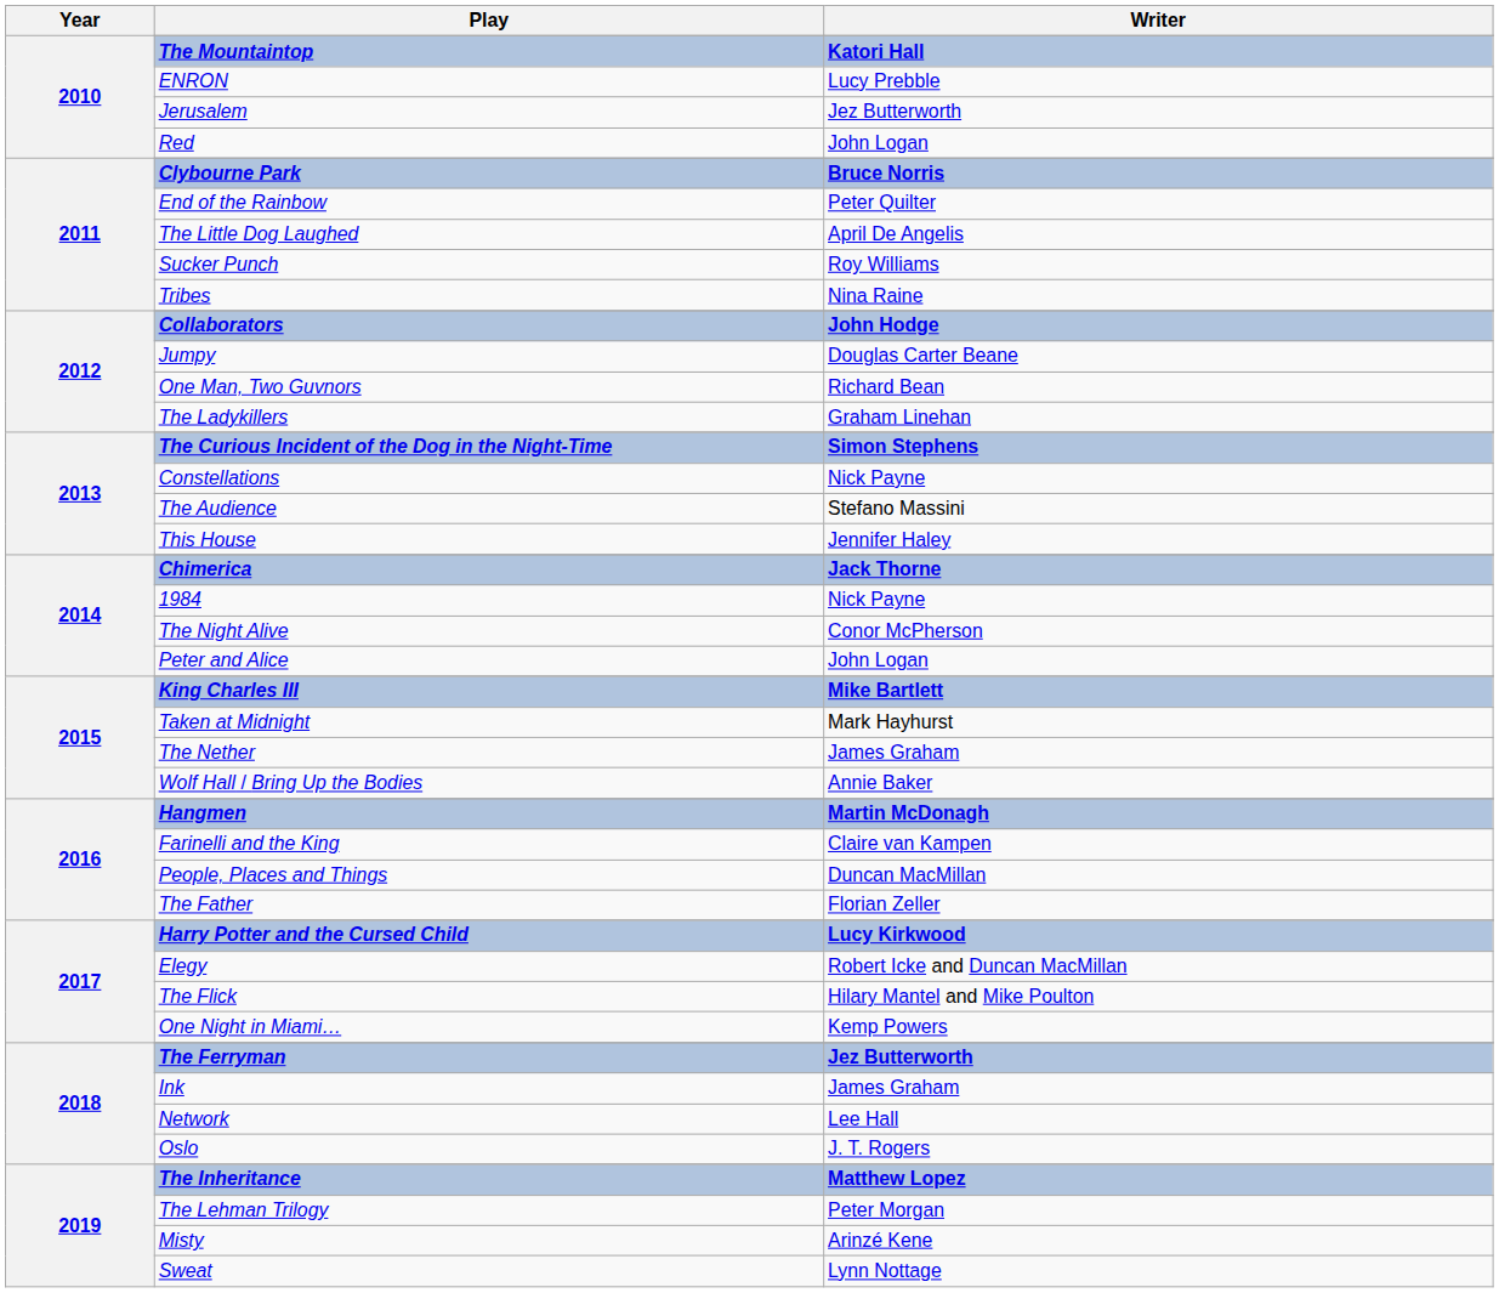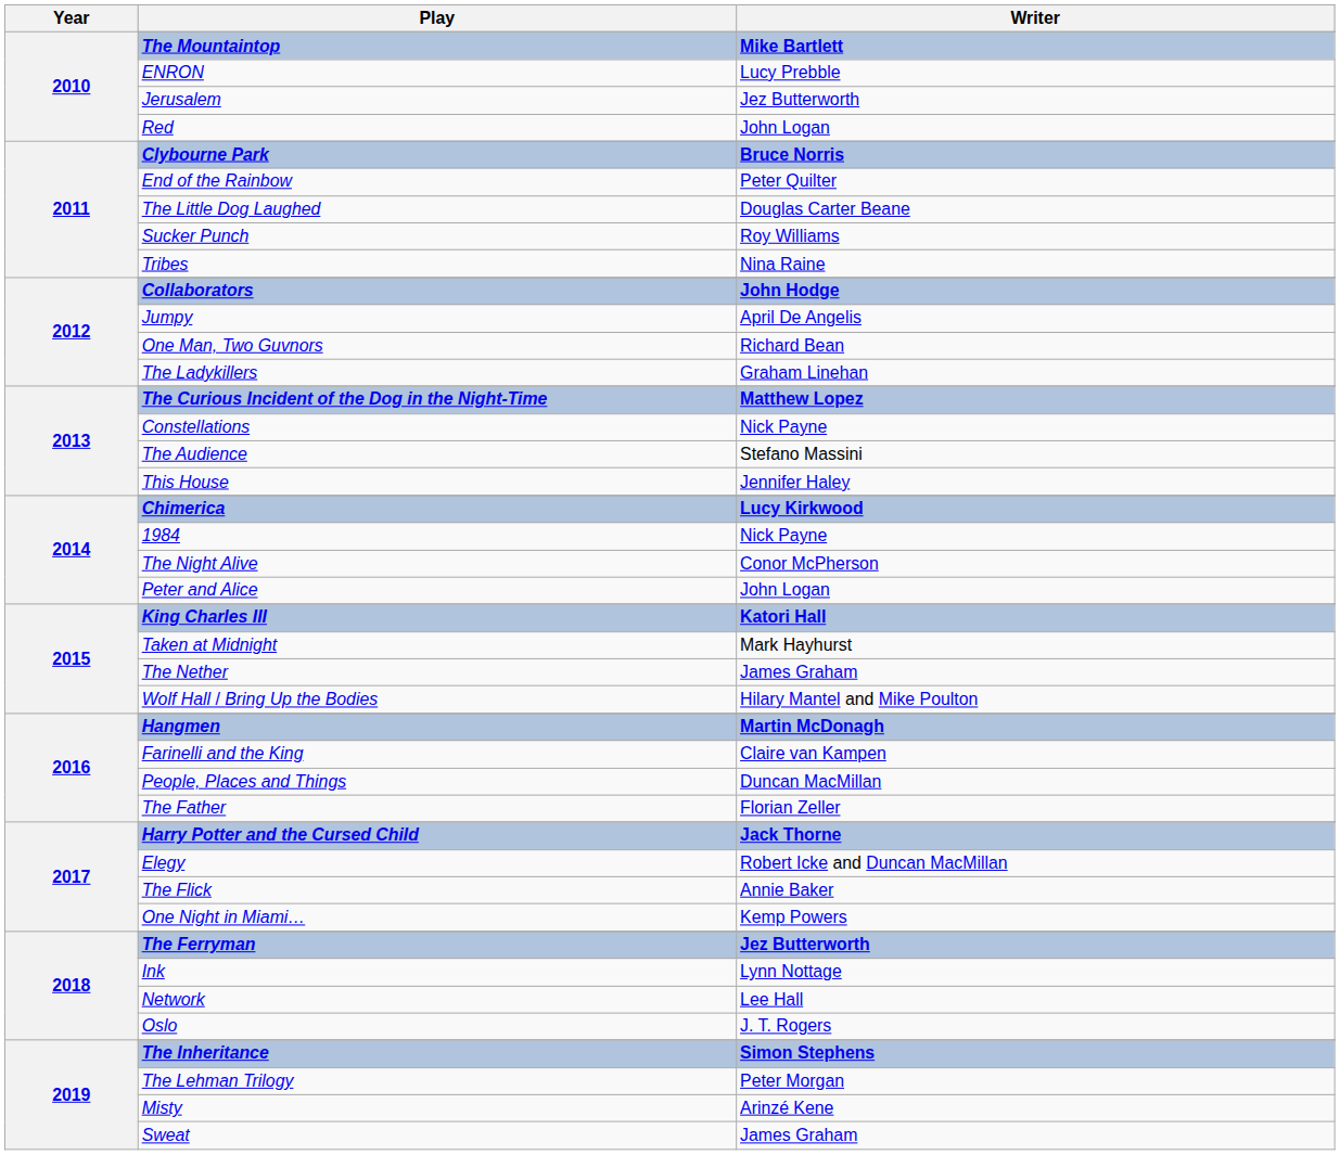 <table class="wikitable" style="width:98%;">
 <tr style="background:#bebebe;">
 <th style="width:10%;">Year</th>
 <th style="width:45%;">Play</th>
 <th style="width:45%;">Writer</th>
 </tr>
 <tr>
 <th rowspan="5" align="center"><a href='#'>2010</a></th>
 </tr>
 <tr style="background:#B0C4DE">
 <td><strong><em><a href='#'>The Mountaintop</a></em></strong></td>
-<td><strong><a href='#'>Katori Hall</a></strong></td>
+<td><strong><a href='#'>Mike Bartlett</a></strong></td>
 </tr>
 <tr>
 <td><em><a href='#'>ENRON</a></em></td>
 <td><a href='#'>Lucy Prebble</a></td>
 </tr>
 <tr>
 <td><em><a href='#'>Jerusalem</a></em></td>
 <td><a href='#'>Jez Butterworth</a></td>
 </tr>
 <tr>
 <td><em><a href='#'>Red</a></em></td>
 <td><a href='#'>John Logan</a></td>
 </tr>
 <tr>
 <th rowspan="6" align="center"><a href='#'>2011</a></th>
 </tr>
 <tr style="background:#B0C4DE">
 <td><strong><em><a href='#'>Clybourne Park</a></em></strong></td>
 <td><strong><a href='#'>Bruce Norris</a></strong></td>
 </tr>
 <tr>
 <td><em><a href='#'>End of the Rainbow</a></em></td>
 <td><a href='#'>Peter Quilter</a></td>
 </tr>
 <tr>
 <td><em><a href='#'>The Little Dog Laughed</a></em></td>
-<td><a href='#'>April De Angelis</a></td>
+<td><a href='#'>Douglas Carter Beane</a></td>
 </tr>
 <tr>
 <td><em><a href='#'>Sucker Punch</a></em></td>
 <td><a href='#'>Roy Williams</a></td>
 </tr>
 <tr>
 <td><em><a href='#'>Tribes</a></em></td>
 <td><a href='#'>Nina Raine</a></td>
 </tr>
 <tr>
 <th rowspan="5" align="center"><a href='#'>2012</a></th>
 </tr>
 <tr style="background:#B0C4DE">
 <td><strong><em><a href='#'>Collaborators</a></em></strong></td>
 <td><strong><a href='#'>John Hodge</a></strong></td>
 </tr>
 <tr>
 <td><em><a href='#'>Jumpy</a></em></td>
-<td><a href='#'>Douglas Carter Beane</a></td>
+<td><a href='#'>April De Angelis</a></td>
 </tr>
 <tr>
 <td><em><a href='#'>One Man, Two Guvnors</a></em></td>
 <td><a href='#'>Richard Bean</a></td>
 </tr>
 <tr>
 <td><em><a href='#'>The Ladykillers</a></em></td>
 <td><a href='#'>Graham Linehan</a></td>
 </tr>
 <tr>
 <th rowspan="5" align="center"><a href='#'>2013</a></th>
 </tr>
 <tr style="background:#B0C4DE">
 <td><strong><em><a href='#'>The Curious Incident of the Dog in the Night-Time</a></em></strong></td>
-<td><strong><a href='#'>Simon Stephens</a></strong></td>
+<td><strong><a href='#'>Matthew Lopez</a></strong></td>
 </tr>
 <tr>
 <td><em><a href='#'>Constellations</a></em></td>
 <td><a href='#'>Nick Payne</a></td>
 </tr>
 <tr>
 <td><em><a href='#'>The Audience</a></em></td>
 <td>Stefano Massini</td>
 </tr>
 <tr>
 <td><em><a href='#'>This House</a></em></td>
 <td><a href='#'>Jennifer Haley</a></td>
 </tr>
 <tr>
 <th rowspan="5" align="center"><a href='#'>2014</a></th>
 </tr>
 <tr style="background:#B0C4DE">
 <td><strong><em><a href='#'>Chimerica</a></em></strong></td>
-<td><strong><a href='#'>Jack Thorne</a></strong></td>
+<td><strong><a href='#'>Lucy Kirkwood</a></strong></td>
 </tr>
 <tr>
 <td><em><a href='#'>1984</a></em></td>
 <td><a href='#'>Nick Payne</a></td>
 </tr>
 <tr>
 <td><em><a href='#'>The Night Alive</a></em></td>
 <td><a href='#'>Conor McPherson</a></td>
 </tr>
 <tr>
 <td><em><a href='#'>Peter and Alice</a></em></td>
 <td><a href='#'>John Logan</a></td>
 </tr>
 <tr>
 <th rowspan="5" align="center"><a href='#'>2015</a></th>
 </tr>
 <tr style="background:#B0C4DE">
 <td><strong><em><a href='#'>King Charles III</a></em></strong></td>
-<td><strong><a href='#'>Mike Bartlett</a></strong></td>
+<td><strong><a href='#'>Katori Hall</a></strong></td>
 </tr>
 <tr>
 <td><em><a href='#'>Taken at Midnight</a></em></td>
 <td>Mark Hayhurst</td>
 </tr>
 <tr>
 <td><em><a href='#'>The Nether</a></em></td>
 <td><a href='#'>James Graham</a></td>
 </tr>
 <tr>
 <td><a href='#'><em>Wolf Hall</em> / <em>Bring Up the Bodies</em></a></td>
-<td><a href='#'>Annie Baker</a></td>
+<td><a href='#'>Hilary Mantel</a> and <a href='#'>Mike Poulton</a></td>
 </tr>
 <tr>
 <th rowspan="5" align="center"><a href='#'>2016</a></th>
 </tr>
 <tr style="background:#B0C4DE">
 <td><strong><em><a href='#'>Hangmen</a></em></strong></td>
 <td><strong><a href='#'>Martin McDonagh</a></strong></td>
 </tr>
 <tr>
 <td><em><a href='#'>Farinelli and the King</a></em></td>
 <td><a href='#'>Claire van Kampen</a></td>
 </tr>
 <tr>
 <td><em><a href='#'>People, Places and Things</a></em></td>
 <td><a href='#'>Duncan MacMillan</a></td>
 </tr>
 <tr>
 <td><em><a href='#'>The Father</a></em></td>
 <td><a href='#'>Florian Zeller</a></td>
 </tr>
 <tr>
 <th rowspan="5" align="center"><a href='#'>2017</a></th>
 </tr>
 <tr style="background:#B0C4DE">
 <td><strong><em><a href='#'>Harry Potter and the Cursed Child</a></em></strong></td>
-<td><strong><a href='#'>Lucy Kirkwood</a></strong></td>
+<td><strong><a href='#'>Jack Thorne</a></strong></td>
 </tr>
 <tr>
 <td><em><a href='#'>Elegy</a></em></td>
 <td><a href='#'>Robert Icke</a> and <a href='#'>Duncan MacMillan</a></td>
 </tr>
 <tr>
 <td><em><a href='#'>The Flick</a></em></td>
-<td><a href='#'>Hilary Mantel</a> and <a href='#'>Mike Poulton</a></td>
+<td><a href='#'>Annie Baker</a></td>
 </tr>
 <tr>
 <td><em><a href='#'>One Night in Miami…</a></em></td>
 <td><a href='#'>Kemp Powers</a></td>
 </tr>
 <tr>
 <th rowspan="5"><a href='#'>2018</a></th>
 </tr>
 <tr style="background:#B0C4DE">
 <td><a href='#'><strong><em>The Ferryman</em></strong></a></td>
 <td><strong><a href='#'>Jez Butterworth</a></strong></td>
 </tr>
 <tr>
 <td><a href='#'><em>Ink</em></a></td>
-<td><a href='#'>James Graham</a></td>
+<td><a href='#'>Lynn Nottage</a></td>
 </tr>
 <tr>
 <td><a href='#'><em>Network</em></a></td>
 <td><a href='#'>Lee Hall</a></td>
 </tr>
 <tr>
 <td><a href='#'><em>Oslo</em></a></td>
 <td><a href='#'>J. T. Rogers</a></td>
 </tr>
 <tr>
 <th rowspan=5><a href='#'>2019</a></th>
 </tr>
 <tr style="background:#B0C4DE">
 <td><strong><em><a href='#'>The Inheritance</a></em></strong></td>
-<td><strong><a href='#'>Matthew Lopez</a></strong></td>
+<td><strong><a href='#'>Simon Stephens</a></strong></td>
 </tr>
 <tr>
 <td><em><a href='#'>The Lehman Trilogy</a></em></td>
 <td><a href='#'>Peter Morgan</a></td>
 </tr>
 <tr>
 <td><em><a href='#'>Misty</a></em></td>
 <td><a href='#'>Arinzé Kene</a></td>
 </tr>
 <tr>
 <td><em><a href='#'>Sweat</a></em></td>
-<td><a href='#'>Lynn Nottage</a></td>
+<td><a href='#'>James Graham</a></td>
 </tr>
 </table>
